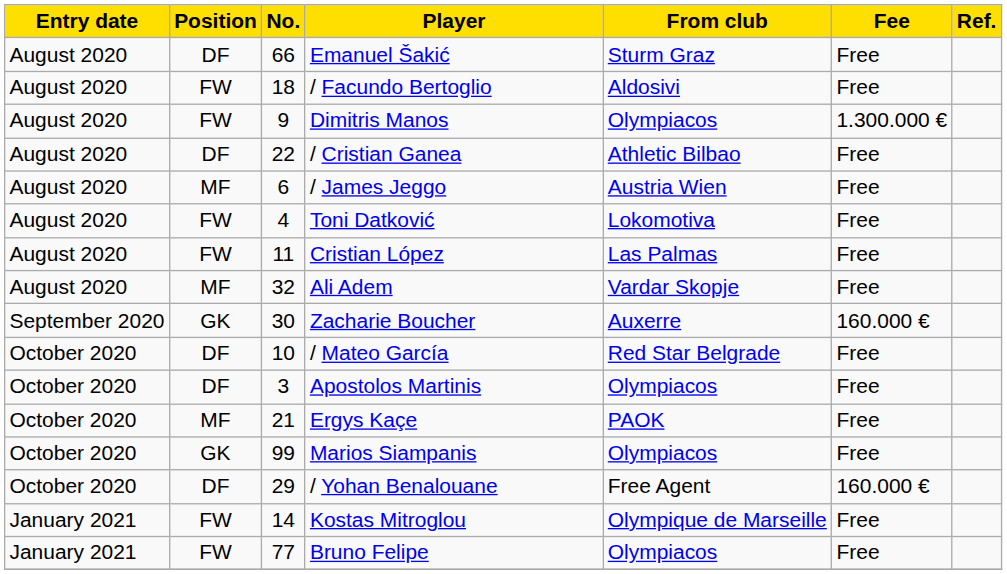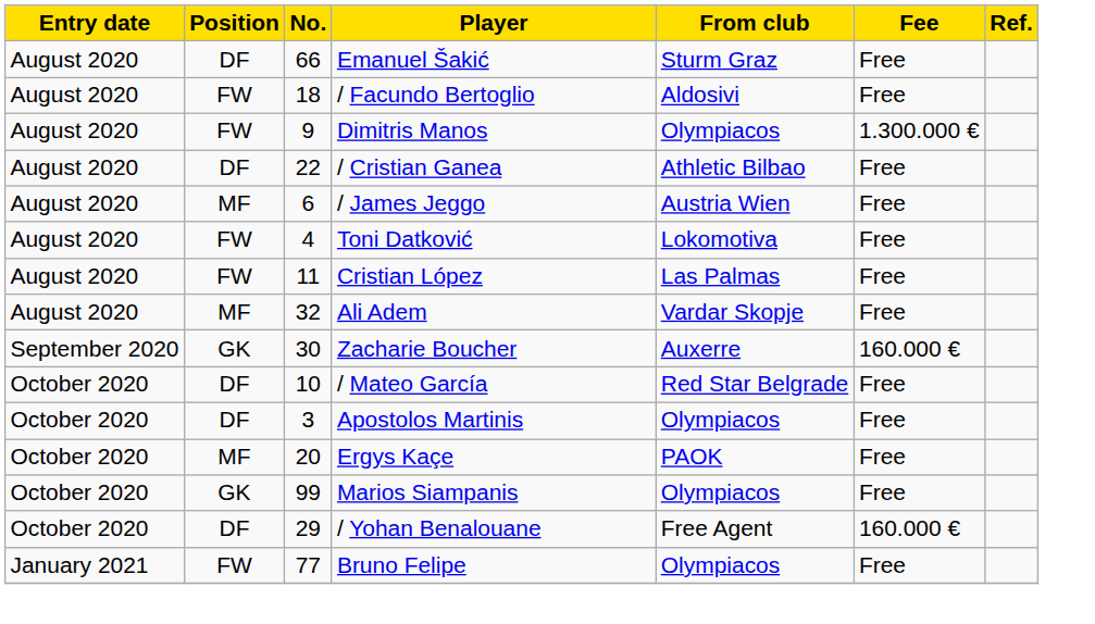 <table class="wikitable sortable">
 <tr>
 <th style="background:#FFDF00; color:black;"><strong>Entry date</strong></th>
 <th style="background:#FFDF00; color:black;"><strong>Position</strong></th>
 <th style="background:#FFDF00; color:black;"><strong>No.</strong></th>
 <th style="background:#FFDF00; color:black;"; width=220><strong>Player</strong></th>
 <th style="background:#FFDF00; color:black;"><strong>From club</strong></th>
 <th style="background:#FFDF00; color:black;"><strong>Fee</strong></th>
 <th style="background:#FFDF00; color:black;"><strong>Ref.</strong></th>
 </tr>
 <tr>
 <td>August 2020</td>
 <td style="text-align:center;">DF</td>
 <td style="text-align:center;">66</td>
 <td style="text-align:left;"> <a href='#'>Emanuel Šakić</a></td>
 <td style="text-align:left;"> <a href='#'>Sturm Graz</a></td>
 <td>Free</td>
 <td></td>
 </tr>
 <tr>
 <td>August 2020</td>
 <td style="text-align:center;">FW</td>
 <td style="text-align:center;">18</td>
 <td style="text-align:left;"> /  <a href='#'>Facundo Bertoglio</a></td>
 <td style="text-align:left;"> <a href='#'>Aldosivi</a></td>
 <td>Free</td>
 <td></td>
 </tr>
 <tr>
 <td>August 2020</td>
 <td style="text-align:center;">FW</td>
 <td style="text-align:center;">9</td>
 <td style="text-align:left;"> <a href='#'>Dimitris Manos</a></td>
 <td style="text-align:left;"> <a href='#'>Olympiacos</a></td>
 <td>1.300.000 €</td>
 <td></td>
 </tr>
 <tr>
 <td>August 2020</td>
 <td style="text-align:center;">DF</td>
 <td style="text-align:center;">22</td>
 <td style="text-align:left;"> /  <a href='#'>Cristian Ganea</a></td>
 <td style="text-align:left;"> <a href='#'>Athletic Bilbao</a></td>
 <td>Free</td>
 <td></td>
 </tr>
 <tr>
 <td>August 2020</td>
 <td style="text-align:center;">MF</td>
 <td style="text-align:center;">6</td>
 <td style="text-align:left;"> /  <a href='#'>James Jeggo</a></td>
 <td style="text-align:left;"> <a href='#'>Austria Wien</a></td>
 <td>Free</td>
 <td></td>
 </tr>
 <tr>
 <td>August 2020</td>
 <td style="text-align:center;">FW</td>
 <td style="text-align:center;">4</td>
 <td style="text-align:left;"> <a href='#'>Toni Datković</a></td>
 <td style="text-align:left;"> <a href='#'>Lokomotiva</a></td>
 <td>Free</td>
 <td></td>
 </tr>
 <tr>
 <td>August 2020</td>
 <td style="text-align:center;">FW</td>
 <td style="text-align:center;">11</td>
 <td style="text-align:left;"> <a href='#'>Cristian López</a></td>
 <td style="text-align:left;"> <a href='#'>Las Palmas</a></td>
 <td>Free</td>
 <td></td>
 </tr>
 <tr>
 <td>August 2020</td>
 <td style="text-align:center;">MF</td>
 <td style="text-align:center;">32</td>
 <td style="text-align:left;"> <a href='#'>Ali Adem</a></td>
 <td style="text-align:left;"> <a href='#'>Vardar Skopje</a></td>
 <td>Free</td>
 <td></td>
 </tr>
 <tr>
 <td>September 2020</td>
 <td style="text-align:center;">GK</td>
 <td style="text-align:center;">30</td>
 <td style="text-align:left;"> <a href='#'>Zacharie Boucher</a></td>
 <td style="text-align:left;"> <a href='#'>Auxerre</a></td>
 <td>160.000 €</td>
 <td></td>
 </tr>
 <tr>
 <td>October 2020</td>
 <td style="text-align:center;">DF</td>
 <td style="text-align:center;">10</td>
 <td style="text-align:left;"> /  <a href='#'>Mateo García</a></td>
 <td style="text-align:left;"> <a href='#'>Red Star Belgrade</a></td>
 <td>Free</td>
 <td></td>
 </tr>
 <tr>
 <td>October 2020</td>
 <td style="text-align:center;">DF</td>
 <td style="text-align:center;">3</td>
 <td style="text-align:left;"> <a href='#'>Apostolos Martinis</a></td>
 <td style="text-align:left;"> <a href='#'>Olympiacos</a></td>
 <td>Free</td>
 <td></td>
 </tr>
 <tr>
 <td>October 2020</td>
 <td style="text-align:center;">MF</td>
-<td style="text-align:center;">21</td>
+<td style="text-align:center;">20</td>
 <td style="text-align:left;"> <a href='#'>Ergys Kaçe</a></td>
 <td style="text-align:left;"> <a href='#'>PAOK</a></td>
 <td>Free</td>
 <td></td>
 </tr>
 <tr>
 <td>October 2020</td>
 <td style="text-align:center;">GK</td>
 <td style="text-align:center;">99</td>
 <td style="text-align:left;"> <a href='#'>Marios Siampanis</a></td>
 <td style="text-align:left;"> <a href='#'>Olympiacos</a></td>
 <td>Free</td>
 <td></td>
 </tr>
 <tr>
 <td>October 2020</td>
 <td style="text-align:center;">DF</td>
 <td style="text-align:center;">29</td>
 <td style="text-align:left;"> /  <a href='#'>Yohan Benalouane</a></td>
 <td style="text-align:left;">Free Agent</td>
 <td>160.000 €</td>
 <td></td>
 </tr>
 <tr>
 <td>January 2021</td>
 <td style="text-align:center;">FW</td>
-<td style="text-align:center;">14</td>
-<td style="text-align:left;"> <a href='#'>Kostas Mitroglou</a></td>
-<td style="text-align:left;"> <a href='#'>Olympique de Marseille</a></td>
-<td>Free</td>
-<td></td>
-</tr>
-<tr>
-<td>January 2021</td>
-<td style="text-align:center;">FW</td>
 <td style="text-align:center;">77</td>
 <td style="text-align:left;"> <a href='#'>Bruno Felipe</a></td>
 <td style="text-align:left;"> <a href='#'>Olympiacos</a></td>
 <td>Free</td>
 <td></td>
 </tr>
 <tr>
 </tr>
 </table>
